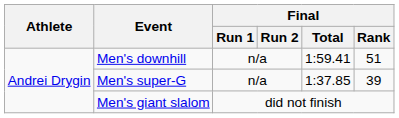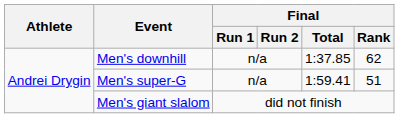 <table class="wikitable" style="font-size:90%">
 <tr>
 <th rowspan="2">Athlete</th>
 <th rowspan="2">Event</th>
 <th colspan="5">Final</th>
 </tr>
 <tr>
 <th>Run 1</th>
 <th>Run 2</th>
 <th>Total</th>
 <th>Rank</th>
 </tr>
 <tr>
 <td rowspan=3><a href='#'>Andrei Drygin</a></td>
 <td><a href='#'>Men's downhill</a></td>
 <td colspan=2 align="center">n/a</td>
-<td align="center">1:59.41</td>
-<td align="center">51</td>
+<td align="center">1:37.85</td>
+<td align="center">62</td>
 </tr>
 <tr>
 <td><a href='#'>Men's super-G</a></td>
 <td colspan=2 align="center">n/a</td>
-<td align="center">1:37.85</td>
-<td align="center">39</td>
+<td align="center">1:59.41</td>
+<td align="center">51</td>
 </tr>
 <tr>
 <td><a href='#'>Men's giant slalom</a></td>
 <td colspan=4 align="center">did not finish</td>
 </tr>
 </table>
